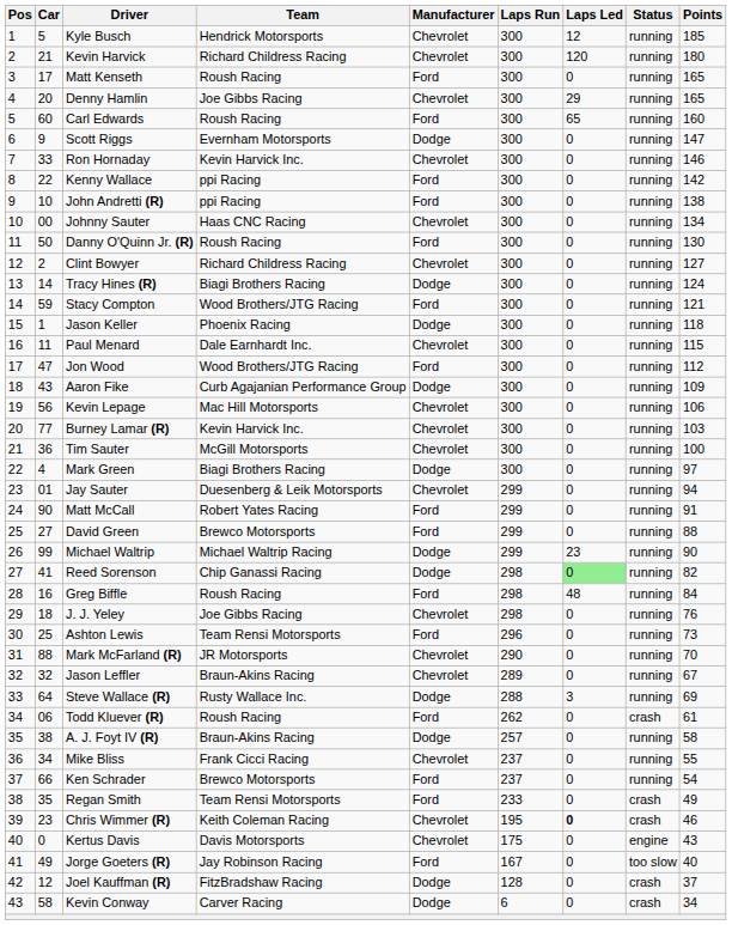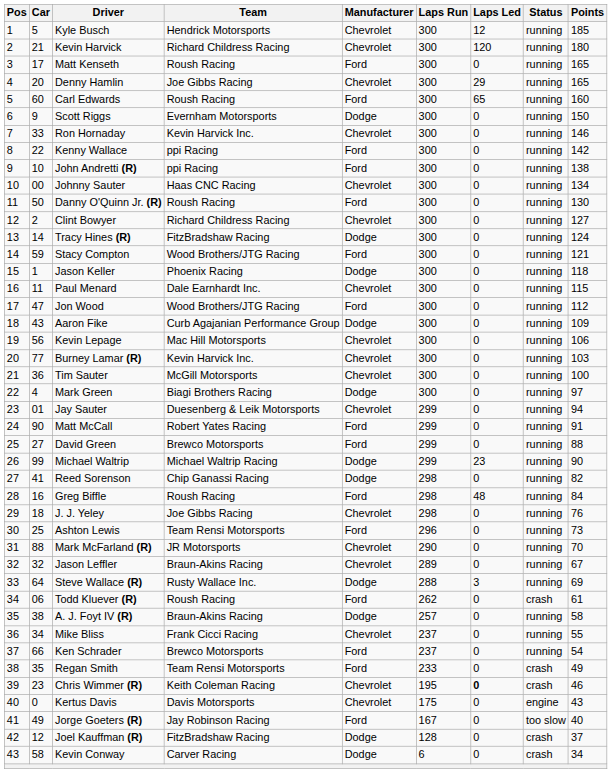 <table class="sortable wikitable" border="1">
 <tr>
 <th>Pos</th>
 <th>Car</th>
 <th>Driver</th>
 <th>Team</th>
 <th>Manufacturer</th>
 <th>Laps Run</th>
 <th>Laps Led</th>
 <th>Status</th>
 <th>Points</th>
 </tr>
 <tr>
 <td>1</td>
 <td>5</td>
 <td>Kyle Busch</td>
 <td>Hendrick Motorsports</td>
 <td>Chevrolet</td>
 <td>300</td>
 <td>12</td>
 <td>running</td>
 <td>185</td>
 </tr>
 <tr>
 <td>2</td>
 <td>21</td>
 <td>Kevin Harvick</td>
 <td>Richard Childress Racing</td>
 <td>Chevrolet</td>
 <td>300</td>
 <td>120</td>
 <td>running</td>
 <td>180</td>
 </tr>
 <tr>
 <td>3</td>
 <td>17</td>
 <td>Matt Kenseth</td>
 <td>Roush Racing</td>
 <td>Ford</td>
 <td>300</td>
 <td>0</td>
 <td>running</td>
 <td>165</td>
 </tr>
 <tr>
 <td>4</td>
 <td>20</td>
 <td>Denny Hamlin</td>
 <td>Joe Gibbs Racing</td>
 <td>Chevrolet</td>
 <td>300</td>
 <td>29</td>
 <td>running</td>
 <td>165</td>
 </tr>
 <tr>
 <td>5</td>
 <td>60</td>
 <td>Carl Edwards</td>
 <td>Roush Racing</td>
 <td>Ford</td>
 <td>300</td>
 <td>65</td>
 <td>running</td>
 <td>160</td>
 </tr>
 <tr>
 <td>6</td>
 <td>9</td>
 <td>Scott Riggs</td>
 <td>Evernham Motorsports</td>
 <td>Dodge</td>
 <td>300</td>
 <td>0</td>
 <td>running</td>
-<td>147</td>
+<td>150</td>
 </tr>
 <tr>
 <td>7</td>
 <td>33</td>
 <td>Ron Hornaday</td>
 <td>Kevin Harvick Inc.</td>
 <td>Chevrolet</td>
 <td>300</td>
 <td>0</td>
 <td>running</td>
 <td>146</td>
 </tr>
 <tr>
 <td>8</td>
 <td>22</td>
 <td>Kenny Wallace</td>
 <td>ppi Racing</td>
 <td>Ford</td>
 <td>300</td>
 <td>0</td>
 <td>running</td>
 <td>142</td>
 </tr>
 <tr>
 <td>9</td>
 <td>10</td>
 <td>John Andretti <strong>(R)</strong></td>
 <td>ppi Racing</td>
 <td>Ford</td>
 <td>300</td>
 <td>0</td>
 <td>running</td>
 <td>138</td>
 </tr>
 <tr>
 <td>10</td>
 <td>00</td>
 <td>Johnny Sauter</td>
 <td>Haas CNC Racing</td>
 <td>Chevrolet</td>
 <td>300</td>
 <td>0</td>
 <td>running</td>
 <td>134</td>
 </tr>
 <tr>
 <td>11</td>
 <td>50</td>
 <td>Danny O'Quinn Jr. <strong>(R)</strong></td>
 <td>Roush Racing</td>
 <td>Ford</td>
 <td>300</td>
 <td>0</td>
 <td>running</td>
 <td>130</td>
 </tr>
 <tr>
 <td>12</td>
 <td>2</td>
 <td>Clint Bowyer</td>
 <td>Richard Childress Racing</td>
 <td>Chevrolet</td>
 <td>300</td>
 <td>0</td>
 <td>running</td>
 <td>127</td>
 </tr>
 <tr>
 <td>13</td>
 <td>14</td>
 <td>Tracy Hines <strong>(R)</strong></td>
-<td>Biagi Brothers Racing</td>
+<td>FitzBradshaw Racing</td>
 <td>Dodge</td>
 <td>300</td>
 <td>0</td>
 <td>running</td>
 <td>124</td>
 </tr>
 <tr>
 <td>14</td>
 <td>59</td>
 <td>Stacy Compton</td>
 <td>Wood Brothers/JTG Racing</td>
 <td>Ford</td>
 <td>300</td>
 <td>0</td>
 <td>running</td>
 <td>121</td>
 </tr>
 <tr>
 <td>15</td>
 <td>1</td>
 <td>Jason Keller</td>
 <td>Phoenix Racing</td>
 <td>Dodge</td>
 <td>300</td>
 <td>0</td>
 <td>running</td>
 <td>118</td>
 </tr>
 <tr>
 <td>16</td>
 <td>11</td>
 <td>Paul Menard</td>
 <td>Dale Earnhardt Inc.</td>
 <td>Chevrolet</td>
 <td>300</td>
 <td>0</td>
 <td>running</td>
 <td>115</td>
 </tr>
 <tr>
 <td>17</td>
 <td>47</td>
 <td>Jon Wood</td>
 <td>Wood Brothers/JTG Racing</td>
 <td>Ford</td>
 <td>300</td>
 <td>0</td>
 <td>running</td>
 <td>112</td>
 </tr>
 <tr>
 <td>18</td>
 <td>43</td>
 <td>Aaron Fike</td>
 <td>Curb Agajanian Performance Group</td>
 <td>Dodge</td>
 <td>300</td>
 <td>0</td>
 <td>running</td>
 <td>109</td>
 </tr>
 <tr>
 <td>19</td>
 <td>56</td>
 <td>Kevin Lepage</td>
 <td>Mac Hill Motorsports</td>
 <td>Chevrolet</td>
 <td>300</td>
 <td>0</td>
 <td>running</td>
 <td>106</td>
 </tr>
 <tr>
 <td>20</td>
 <td>77</td>
 <td>Burney Lamar <strong>(R)</strong></td>
 <td>Kevin Harvick Inc.</td>
 <td>Chevrolet</td>
 <td>300</td>
 <td>0</td>
 <td>running</td>
 <td>103</td>
 </tr>
 <tr>
 <td>21</td>
 <td>36</td>
 <td>Tim Sauter</td>
 <td>McGill Motorsports</td>
 <td>Chevrolet</td>
 <td>300</td>
 <td>0</td>
 <td>running</td>
 <td>100</td>
 </tr>
 <tr>
 <td>22</td>
 <td>4</td>
 <td>Mark Green</td>
 <td>Biagi Brothers Racing</td>
 <td>Dodge</td>
 <td>300</td>
 <td>0</td>
 <td>running</td>
 <td>97</td>
 </tr>
 <tr>
 <td>23</td>
 <td>01</td>
 <td>Jay Sauter</td>
 <td>Duesenberg & Leik Motorsports</td>
 <td>Chevrolet</td>
 <td>299</td>
 <td>0</td>
 <td>running</td>
 <td>94</td>
 </tr>
 <tr>
 <td>24</td>
 <td>90</td>
 <td>Matt McCall</td>
 <td>Robert Yates Racing</td>
 <td>Ford</td>
 <td>299</td>
 <td>0</td>
 <td>running</td>
 <td>91</td>
 </tr>
 <tr>
 <td>25</td>
 <td>27</td>
 <td>David Green</td>
 <td>Brewco Motorsports</td>
 <td>Ford</td>
 <td>299</td>
 <td>0</td>
 <td>running</td>
 <td>88</td>
 </tr>
 <tr>
 <td>26</td>
 <td>99</td>
 <td>Michael Waltrip</td>
 <td>Michael Waltrip Racing</td>
 <td>Dodge</td>
 <td>299</td>
 <td>23</td>
 <td>running</td>
 <td>90</td>
 </tr>
 <tr>
 <td>27</td>
 <td>41</td>
 <td>Reed Sorenson</td>
 <td>Chip Ganassi Racing</td>
 <td>Dodge</td>
 <td>298</td>
-<td style="background: lightgreen;">0</td>
+<td>0</td>
 <td>running</td>
 <td>82</td>
 </tr>
 <tr>
 <td>28</td>
 <td>16</td>
 <td>Greg Biffle</td>
 <td>Roush Racing</td>
 <td>Ford</td>
 <td>298</td>
 <td>48</td>
 <td>running</td>
 <td>84</td>
 </tr>
 <tr>
 <td>29</td>
 <td>18</td>
 <td>J. J. Yeley</td>
 <td>Joe Gibbs Racing</td>
 <td>Chevrolet</td>
 <td>298</td>
 <td>0</td>
 <td>running</td>
 <td>76</td>
 </tr>
 <tr>
 <td>30</td>
 <td>25</td>
 <td>Ashton Lewis</td>
 <td>Team Rensi Motorsports</td>
 <td>Ford</td>
 <td>296</td>
 <td>0</td>
 <td>running</td>
 <td>73</td>
 </tr>
 <tr>
 <td>31</td>
 <td>88</td>
 <td>Mark McFarland <strong>(R)</strong></td>
 <td>JR Motorsports</td>
 <td>Chevrolet</td>
 <td>290</td>
 <td>0</td>
 <td>running</td>
 <td>70</td>
 </tr>
 <tr>
 <td>32</td>
 <td>32</td>
 <td>Jason Leffler</td>
 <td>Braun-Akins Racing</td>
 <td>Chevrolet</td>
 <td>289</td>
 <td>0</td>
 <td>running</td>
 <td>67</td>
 </tr>
 <tr>
 <td>33</td>
 <td>64</td>
 <td>Steve Wallace <strong>(R)</strong></td>
 <td>Rusty Wallace Inc.</td>
 <td>Dodge</td>
 <td>288</td>
 <td>3</td>
 <td>running</td>
 <td>69</td>
 </tr>
 <tr>
 <td>34</td>
 <td>06</td>
 <td>Todd Kluever <strong>(R)</strong></td>
 <td>Roush Racing</td>
 <td>Ford</td>
 <td>262</td>
 <td>0</td>
 <td>crash</td>
 <td>61</td>
 </tr>
 <tr>
 <td>35</td>
 <td>38</td>
 <td>A. J. Foyt IV <strong>(R)</strong></td>
 <td>Braun-Akins Racing</td>
 <td>Dodge</td>
 <td>257</td>
 <td>0</td>
 <td>running</td>
 <td>58</td>
 </tr>
 <tr>
 <td>36</td>
 <td>34</td>
 <td>Mike Bliss</td>
 <td>Frank Cicci Racing</td>
 <td>Chevrolet</td>
 <td>237</td>
 <td>0</td>
 <td>running</td>
 <td>55</td>
 </tr>
 <tr>
 <td>37</td>
 <td>66</td>
 <td>Ken Schrader</td>
 <td>Brewco Motorsports</td>
 <td>Ford</td>
 <td>237</td>
 <td>0</td>
 <td>running</td>
 <td>54</td>
 </tr>
 <tr>
 <td>38</td>
 <td>35</td>
 <td>Regan Smith</td>
 <td>Team Rensi Motorsports</td>
 <td>Ford</td>
 <td>233</td>
 <td>0</td>
 <td>crash</td>
 <td>49</td>
 </tr>
 <tr>
 <td>39</td>
 <td>23</td>
 <td>Chris Wimmer <strong>(R)</strong></td>
 <td>Keith Coleman Racing</td>
 <td>Chevrolet</td>
 <td>195</td>
 <td><strong>0</strong></td>
 <td>crash</td>
 <td>46</td>
 </tr>
 <tr>
 <td>40</td>
 <td>0</td>
 <td>Kertus Davis</td>
 <td>Davis Motorsports</td>
 <td>Chevrolet</td>
 <td>175</td>
 <td>0</td>
 <td>engine</td>
 <td>43</td>
 </tr>
 <tr>
 <td>41</td>
 <td>49</td>
 <td>Jorge Goeters <strong>(R)</strong></td>
 <td>Jay Robinson Racing</td>
 <td>Ford</td>
 <td>167</td>
 <td>0</td>
 <td>too slow</td>
 <td>40</td>
 </tr>
 <tr>
 <td>42</td>
 <td>12</td>
 <td>Joel Kauffman <strong>(R)</strong></td>
 <td>FitzBradshaw Racing</td>
 <td>Dodge</td>
 <td>128</td>
 <td>0</td>
 <td>crash</td>
 <td>37</td>
 </tr>
 <tr>
 <td>43</td>
 <td>58</td>
 <td>Kevin Conway</td>
 <td>Carver Racing</td>
 <td>Dodge</td>
 <td>6</td>
 <td>0</td>
 <td>crash</td>
 <td>34</td>
 </tr>
 <tr>
 <th colspan="9"></th>
 </tr>
 </table>
